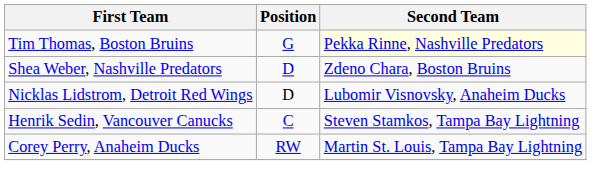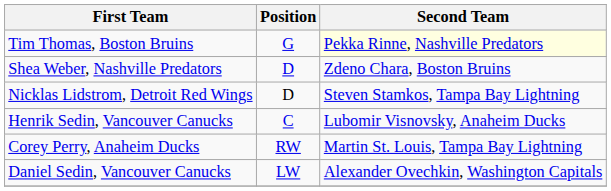 <table class="wikitable">
 <tr>
 <th>First Team</th>
 <th>Position</th>
 <th>Second Team</th>
 </tr>
 <tr>
 <td><a href='#'>Tim Thomas</a>, <a href='#'>Boston Bruins</a></td>
 <td align=center><a href='#'>G</a></td>
 <td style="background: lightyellow;"><a href='#'>Pekka Rinne</a>, <a href='#'>Nashville Predators</a></td>
 </tr>
 <tr>
 <td><a href='#'>Shea Weber</a>, <a href='#'>Nashville Predators</a></td>
 <td align=center><a href='#'>D</a></td>
 <td><a href='#'>Zdeno Chara</a>, <a href='#'>Boston Bruins</a></td>
 </tr>
 <tr>
 <td><a href='#'>Nicklas Lidstrom</a>, <a href='#'>Detroit Red Wings</a></td>
 <td align=center>D</td>
-<td><a href='#'>Lubomir Visnovsky</a>, <a href='#'>Anaheim Ducks</a></td>
+<td><a href='#'>Steven Stamkos</a>, <a href='#'>Tampa Bay Lightning</a></td>
 </tr>
 <tr>
 <td><a href='#'>Henrik Sedin</a>, <a href='#'>Vancouver Canucks</a></td>
 <td align=center><a href='#'>C</a></td>
-<td><a href='#'>Steven Stamkos</a>, <a href='#'>Tampa Bay Lightning</a></td>
+<td><a href='#'>Lubomir Visnovsky</a>, <a href='#'>Anaheim Ducks</a></td>
 </tr>
 <tr>
 <td><a href='#'>Corey Perry</a>, <a href='#'>Anaheim Ducks</a></td>
 <td align=center><a href='#'>RW</a></td>
 <td><a href='#'>Martin St. Louis</a>, <a href='#'>Tampa Bay Lightning</a></td>
 </tr>
 <tr>
+<td><a href='#'>Daniel Sedin</a>, <a href='#'>Vancouver Canucks</a></td>
+<td align=center><a href='#'>LW</a></td>
+<td><a href='#'>Alexander Ovechkin</a>, <a href='#'>Washington Capitals</a></td>
+</tr>
+<tr>
 </tr>
 </table>
